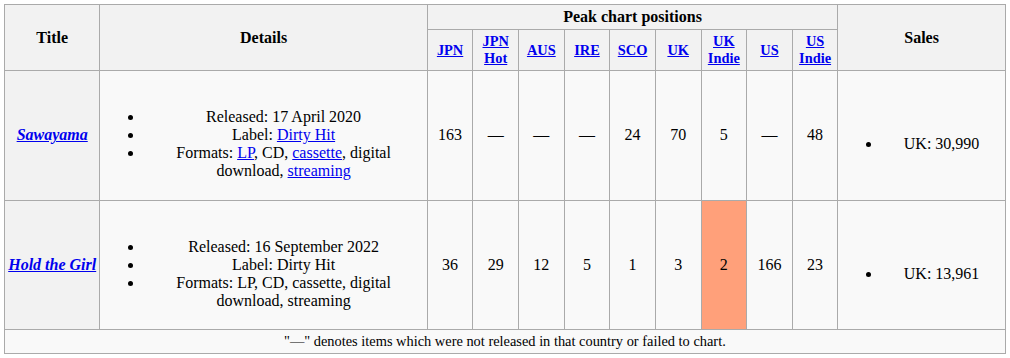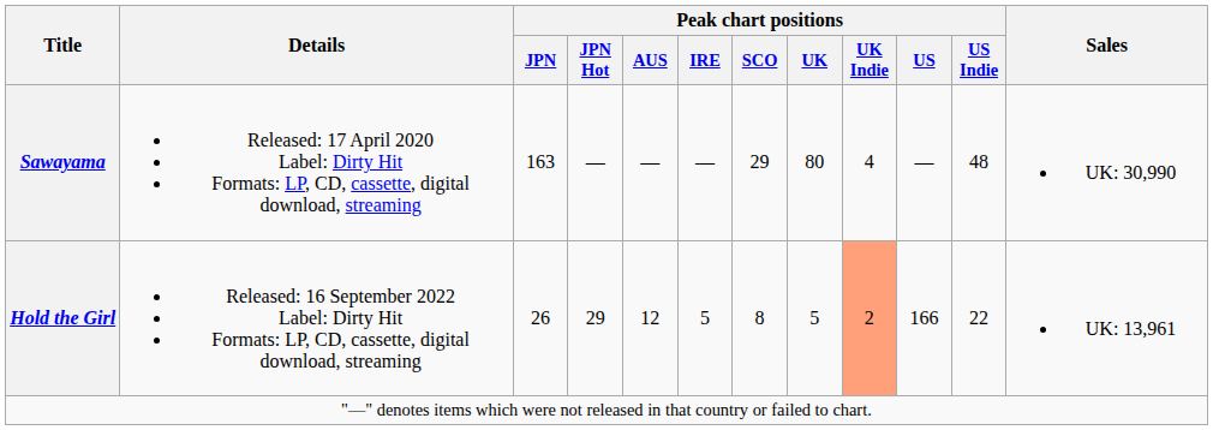 <table class="wikitable plainrowheaders" style="text-align:center">
 <tr>
 <th rowspan="2" scope="col">Title</th>
 <th rowspan="2" scope="col" style="width:20em;">Details</th>
 <th colspan="9" scope="col">Peak chart positions</th>
 <th rowspan="2" scope="col" style="width:10em;">Sales</th>
 </tr>
 <tr>
 <th scope="col" style="width:2.7em;font-size:90%;"><a href='#'>JPN</a><br></th>
 <th scope="col" style="width:2.7em;font-size:90%;"><a href='#'>JPN Hot</a><br></th>
 <th scope="col" style="width:2.7em;font-size:90%;"><a href='#'>AUS</a><br></th>
 <th scope="col" style="width:2.7em;font-size:90%;"><a href='#'>IRE</a><br></th>
 <th scope="col" style="width:2.7em;font-size:90%;"><a href='#'>SCO</a><br></th>
 <th scope="col" style="width:2.7em;font-size:90%;"><a href='#'>UK</a><br></th>
 <th scope="col" style="width:2.7em;font-size:90%;"><a href='#'>UK Indie</a><br></th>
 <th scope="col" style="width:2.7em;font-size:90%;"><a href='#'>US</a><br></th>
 <th scope="col" style="width:2.7em;font-size:90%;"><a href='#'>US Indie</a><br></th>
 </tr>
 <tr>
 <th scope="row"><em><a href='#'>Sawayama</a></em></th>
 <td><br><ul><li>Released: 17 April 2020</li><li>Label: <a href='#'>Dirty Hit</a></li><li>Formats: <a href='#'>LP</a>, CD, <a href='#'>cassette</a>, digital download, <a href='#'>streaming</a></li></ul></td>
 <td>163</td>
 <td>—</td>
 <td>—</td>
 <td>—</td>
-<td>24</td>
-<td>70</td>
-<td>5</td>
+<td>29</td>
+<td>80</td>
+<td>4</td>
 <td>—</td>
 <td>48</td>
 <td><br><ul><li>UK: 30,990</li></ul></td>
 </tr>
 <tr>
 <th scope="row"><em><a href='#'>Hold the Girl</a></em></th>
 <td><br><ul><li>Released: 16 September 2022</li><li>Label: Dirty Hit</li><li>Formats: LP, CD, cassette, digital download, streaming</li></ul></td>
-<td>36</td>
+<td>26</td>
 <td>29</td>
 <td>12</td>
 <td>5</td>
-<td>1</td>
-<td>3</td>
+<td>8</td>
+<td>5</td>
 <td style="background: lightsalmon;">2</td>
 <td>166</td>
-<td>23</td>
+<td>22</td>
 <td><br><ul><li>UK: 13,961</li></ul></td>
 </tr>
 <tr>
 <td colspan="12" style="font-size:90%;">"—" denotes items which were not released in that country or failed to chart.</td>
 </tr>
 </table>
